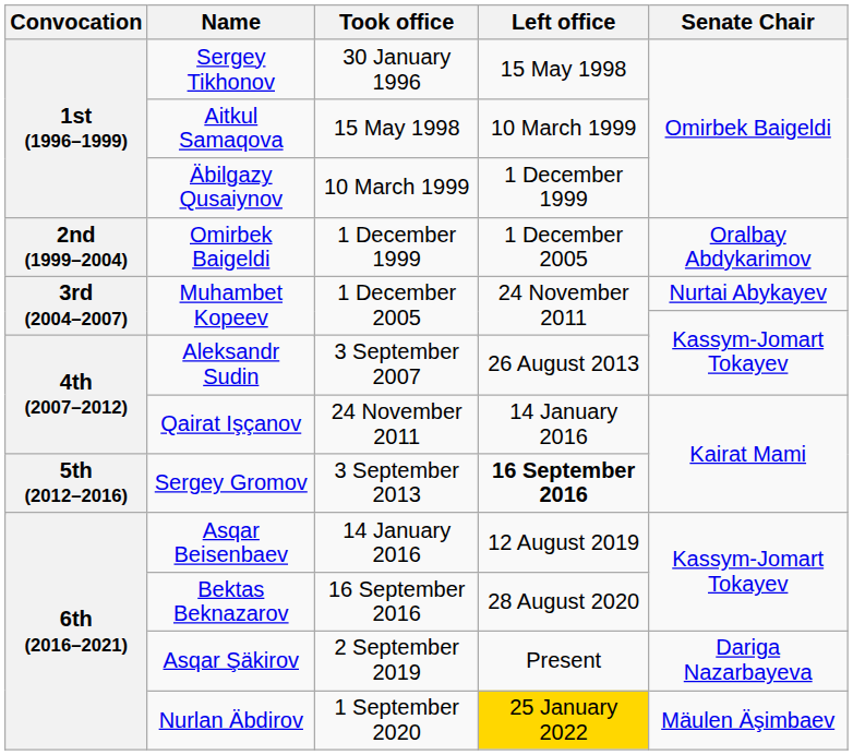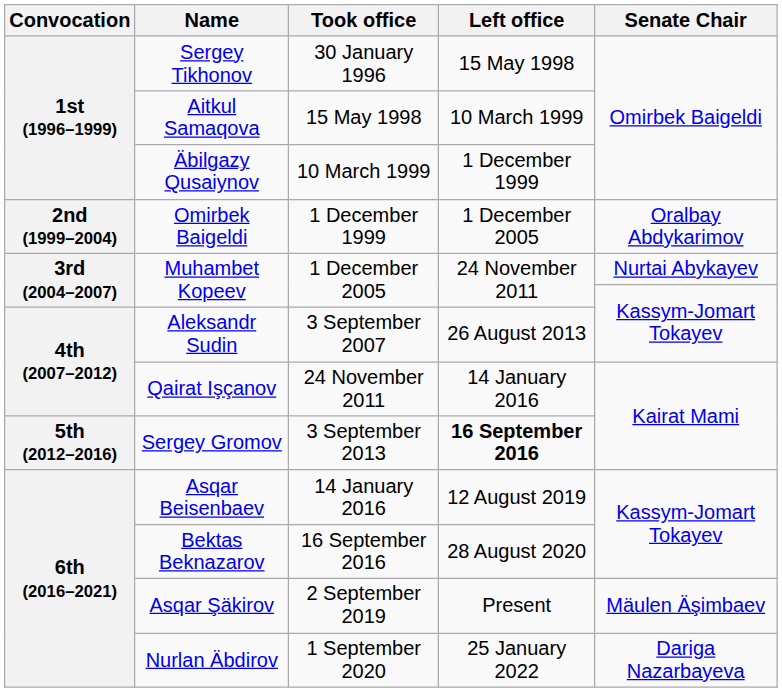 <table class="wikitable" width="70%">
 <tr>
 <th>Convocation</th>
 <th>Name</th>
 <th>Took office</th>
 <th>Left office</th>
 <th>Senate Chair</th>
 </tr>
 <tr>
 <th rowspan="3" align="center">1st<br><small>(1996–1999)</small></th>
 <td align="center"><a href='#'>Sergey Tikhonov</a></td>
 <td align="center">30 January 1996</td>
 <td align="center">15 May 1998</td>
 <td rowspan="3" align="center"><a href='#'>Omirbek Baigeldi</a></td>
 </tr>
 <tr>
 <td align="center"><a href='#'>Aitkul Samaqova</a></td>
 <td align="center">15 May 1998</td>
 <td align="center">10 March 1999</td>
 </tr>
 <tr>
 <td align="center"><a href='#'>Äbilgazy Qusaiynov</a></td>
 <td align="center">10 March 1999</td>
 <td align="center">1 December 1999</td>
 </tr>
 <tr>
 <th rowspan="2" align="center">2nd<br><small>(1999–2004)</small></th>
 <td rowspan="2" align="center"><a href='#'>Omirbek Baigeldi</a></td>
 <td rowspan="2" align="center">1 December 1999</td>
 <td rowspan="2" align="center">1 December 2005</td>
 <td align="center"><a href='#'>Oralbay Abdykarimov</a></td>
 </tr>
 <tr>
 <td rowspan="2" align="center"><a href='#'>Nurtai Abykayev</a></td>
 </tr>
 <tr>
 <th rowspan="2" align="center">3rd<br><small>(2004–2007)</small></th>
 <td rowspan="3" align="center"><a href='#'>Muhambet Kopeev</a></td>
 <td rowspan="3" align="center">1 December 2005</td>
 <td rowspan="3" align="center">24 November 2011</td>
 </tr>
 <tr>
 <td rowspan="3" align="center"><a href='#'>Kassym-Jomart Tokayev</a></td>
 </tr>
 <tr>
 <th rowspan="3" align="center">4th<br><small>(2007–2012)</small></th>
 </tr>
 <tr>
 <td align="center"><a href='#'>Aleksandr Sudin</a></td>
 <td align="center">3 September 2007</td>
 <td align="center">26 August 2013</td>
 </tr>
 <tr>
 <td align="center"><a href='#'>Qairat Işçanov</a></td>
 <td align="center">24 November 2011</td>
 <td align="center">14 January 2016</td>
 <td rowspan="2" align="center"><a href='#'>Kairat Mami</a></td>
 </tr>
 <tr>
 <th rowspan="2" align="center">5th<br><small>(2012–2016)</small></th>
 <td align="center"><a href='#'>Sergey Gromov</a></td>
 <td align="center">3 September 2013</td>
 <td align="center"><strong>16 September 2016</strong></td>
 </tr>
 <tr>
 <td rowspan="2" align="center"><a href='#'>Asqar Beisenbaev</a></td>
 <td rowspan="2" align="center">14 January 2016</td>
 <td rowspan="2" align="center">12 August 2019</td>
 <td rowspan="3" align="center"><a href='#'>Kassym-Jomart Tokayev</a></td>
 </tr>
 <tr>
 <th rowspan="4">6th<br><small>(2016–2021)</small></th>
 </tr>
 <tr>
 <td align="center"><a href='#'>Bektas Beknazarov</a></td>
 <td align="center">16 September 2016</td>
 <td align="center">28 August 2020</td>
 </tr>
 <tr>
 <td align="center"><a href='#'>Asqar Şäkirov</a></td>
 <td align="center">2 September 2019</td>
 <td align="center">Present</td>
-<td align="center"><a href='#'>Dariga Nazarbayeva</a></td>
+<td align="center"><a href='#'>Mäulen Äşimbaev</a></td>
 </tr>
 <tr>
 <td align="center"><a href='#'>Nurlan Äbdirov</a></td>
 <td align="center">1 September 2020</td>
-<td align="center" style="background: gold;">25 January 2022</td>
-<td align="center"><a href='#'>Mäulen Äşimbaev</a></td>
+<td align="center">25 January 2022</td>
+<td align="center"><a href='#'>Dariga Nazarbayeva</a></td>
 </tr>
 </table>
